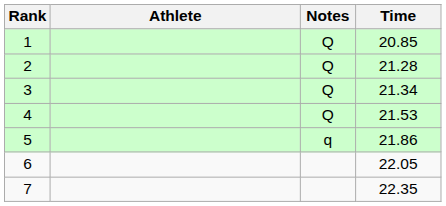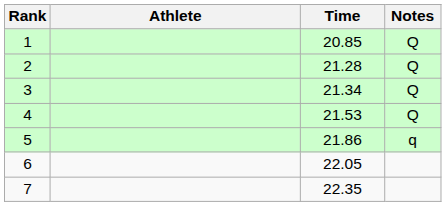 <table class="wikitable" style="text-align:center">
 <tr>
 <th width=40>Rank</th>
 <th width=250>Athlete</th>
+<th width=80>Time</th>
 <th width=50>Notes</th>
-<th width=80>Time</th>
 </tr>
 <tr bgcolor=ccffcc>
 <td>1</td>
 <td align=left></td>
+<td>20.85</td>
 <td>Q</td>
-<td>20.85</td>
 </tr>
 <tr bgcolor=ccffcc>
 <td>2</td>
 <td align=left></td>
+<td>21.28</td>
 <td>Q</td>
-<td>21.28</td>
 </tr>
 <tr bgcolor=ccffcc>
 <td>3</td>
 <td align=left></td>
+<td>21.34</td>
 <td>Q</td>
-<td>21.34</td>
 </tr>
 <tr bgcolor=ccffcc>
 <td>4</td>
 <td align=left></td>
+<td>21.53</td>
 <td>Q</td>
-<td>21.53</td>
 </tr>
 <tr bgcolor=ccffcc>
 <td>5</td>
 <td align=left></td>
+<td>21.86</td>
 <td>q</td>
-<td>21.86</td>
 </tr>
 <tr>
 <td>6</td>
 <td align=left></td>
+<td>22.05</td>
 <td></td>
-<td>22.05</td>
 </tr>
 <tr>
 <td>7</td>
 <td align=left></td>
+<td>22.35</td>
 <td></td>
-<td>22.35</td>
 </tr>
 </table>
